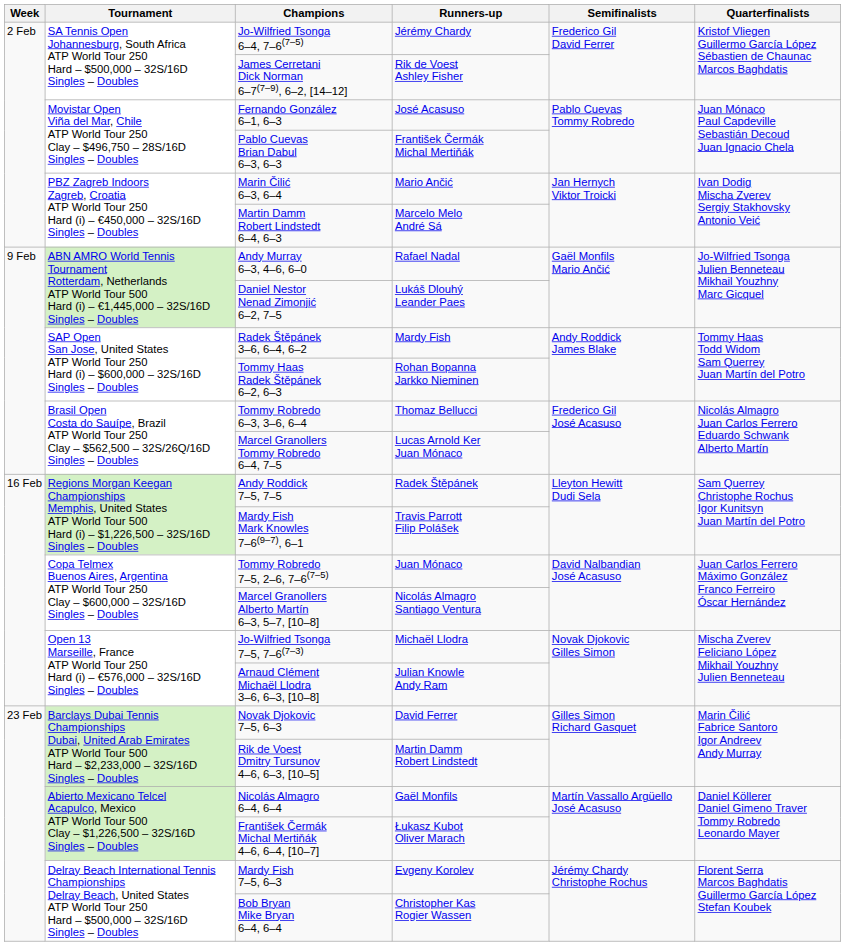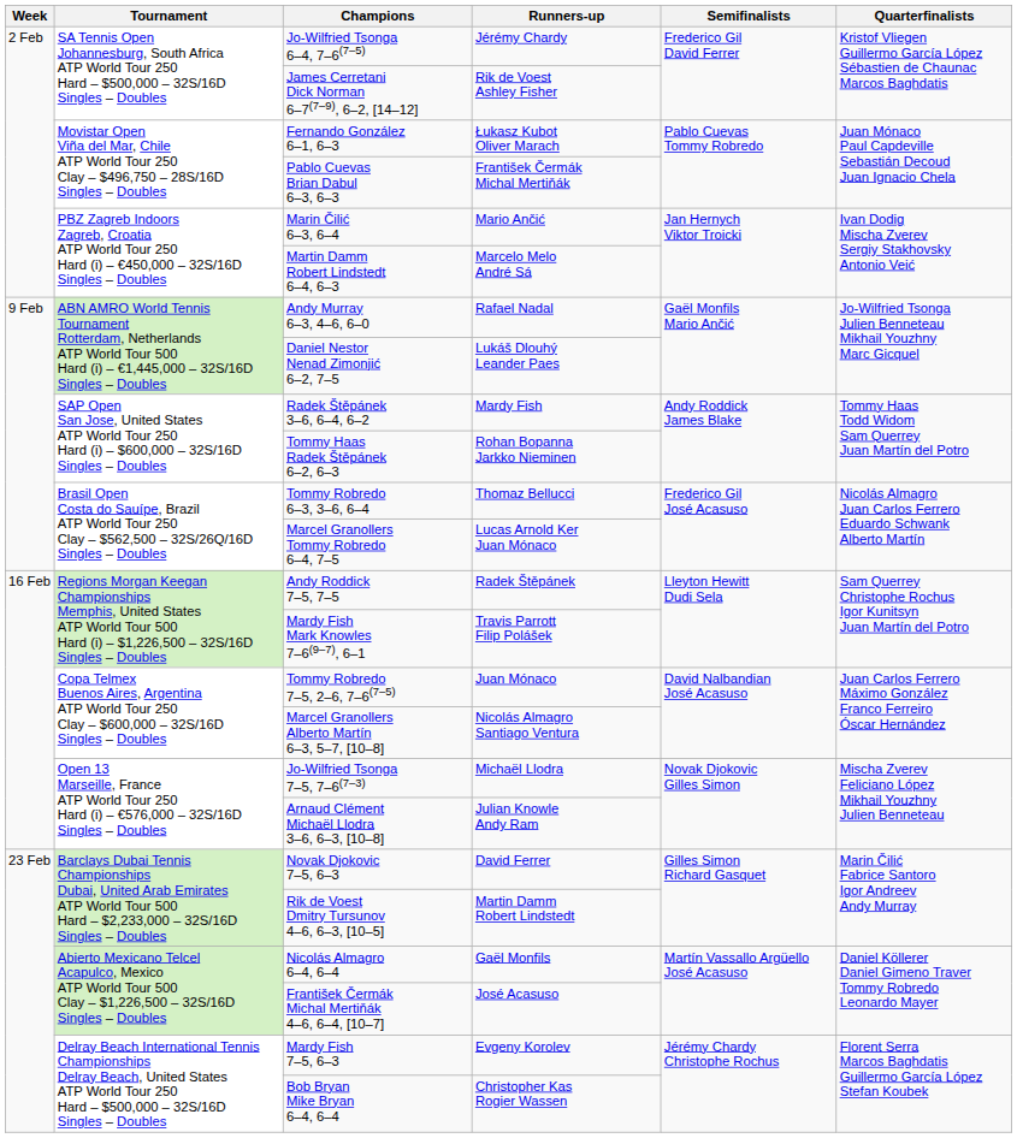 <table class=wikitable style=font-size:95%>
 <tr>
 <th style="width:48px;">Week</th>
 <th style="width:250px;">Tournament</th>
 <th style="width:205px;">Champions</th>
 <th style="width:205px;">Runners-up</th>
 <th style="width:190px;">Semifinalists</th>
 <th style="width:190px;">Quarterfinalists</th>
 </tr>
 <tr valign=top>
 <td rowspan=6>2 Feb</td>
 <td style="background:#ffffff;" rowspan=2><a href='#'>SA Tennis Open</a><br><a href='#'>Johannesburg</a>, South Africa<br>ATP World Tour 250<br>Hard – $500,000 – 32S/16D<br><a href='#'>Singles</a> – <a href='#'>Doubles</a></td>
 <td> <a href='#'>Jo-Wilfried Tsonga</a> <br>6–4, 7–6<sup>(7–5)</sup></td>
 <td> <a href='#'>Jérémy Chardy</a></td>
 <td rowspan=2> <a href='#'>Frederico Gil</a> <br>  <a href='#'>David Ferrer</a></td>
 <td rowspan=2> <a href='#'>Kristof Vliegen</a> <br> <a href='#'>Guillermo García López</a><br> <a href='#'>Sébastien de Chaunac</a><br> <a href='#'>Marcos Baghdatis</a></td>
 </tr>
 <tr valign=top>
 <td> <a href='#'>James Cerretani</a><br> <a href='#'>Dick Norman</a><br>6–7<sup>(7–9)</sup>, 6–2, [14–12]</td>
 <td> <a href='#'>Rik de Voest</a><br> <a href='#'>Ashley Fisher</a></td>
 </tr>
 <tr valign=top>
 <td style="background:#ffffff;" rowspan=2><a href='#'>Movistar Open</a><br> <a href='#'>Viña del Mar</a>, <a href='#'>Chile</a><br>ATP World Tour 250<br>Clay – $496,750 – 28S/16D<br><a href='#'>Singles</a> – <a href='#'>Doubles</a></td>
 <td> <a href='#'>Fernando González</a><br>6–1, 6–3</td>
-<td> <a href='#'>José Acasuso</a></td>
+<td> <a href='#'>Łukasz Kubot</a><br> <a href='#'>Oliver Marach</a></td>
 <td rowspan=2> <a href='#'>Pablo Cuevas</a> <br>  <a href='#'>Tommy Robredo</a></td>
 <td rowspan=2> <a href='#'>Juan Mónaco</a><br> <a href='#'>Paul Capdeville</a> <br> <a href='#'>Sebastián Decoud</a><br> <a href='#'>Juan Ignacio Chela</a></td>
 </tr>
 <tr valign=top>
 <td> <a href='#'>Pablo Cuevas</a><br>  <a href='#'>Brian Dabul</a><br>6–3, 6–3</td>
 <td> <a href='#'>František Čermák</a><br> <a href='#'>Michal Mertiňák</a></td>
 </tr>
 <tr valign=top>
 <td style="background:#ffffff;" rowspan=2><a href='#'>PBZ Zagreb Indoors</a><br> <a href='#'>Zagreb</a>, <a href='#'>Croatia</a><br>ATP World Tour 250<br>Hard (i) – €450,000 – 32S/16D<br><a href='#'>Singles</a> – <a href='#'>Doubles</a></td>
 <td> <a href='#'>Marin Čilić</a> <br>6–3, 6–4</td>
 <td> <a href='#'>Mario Ančić</a></td>
 <td rowspan=2> <a href='#'>Jan Hernych</a> <br>  <a href='#'>Viktor Troicki</a></td>
 <td rowspan=2> <a href='#'>Ivan Dodig</a><br> <a href='#'>Mischa Zverev</a><br> <a href='#'>Sergiy Stakhovsky</a><br> <a href='#'>Antonio Veić</a></td>
 </tr>
 <tr valign=top>
 <td> <a href='#'>Martin Damm</a><br> <a href='#'>Robert Lindstedt</a><br>6–4, 6–3</td>
 <td> <a href='#'>Marcelo Melo</a><br> <a href='#'>André Sá</a></td>
 </tr>
 <tr valign=top>
 <td rowspan=6>9 Feb</td>
 <td style="background:#d4f1c5;" rowspan=2><a href='#'>ABN AMRO World Tennis Tournament</a><br> <a href='#'>Rotterdam</a>, Netherlands<br>ATP World Tour 500<br>Hard (i) – €1,445,000 – 32S/16D<br><a href='#'>Singles</a> – <a href='#'>Doubles</a></td>
 <td> <a href='#'>Andy Murray</a><br>6–3, 4–6, 6–0</td>
 <td> <a href='#'>Rafael Nadal</a></td>
 <td rowspan=2> <a href='#'>Gaël Monfils</a> <br> <a href='#'>Mario Ančić</a></td>
 <td rowspan=2> <a href='#'>Jo-Wilfried Tsonga</a><br> <a href='#'>Julien Benneteau</a><br> <a href='#'>Mikhail Youzhny</a><br> <a href='#'>Marc Gicquel</a></td>
 </tr>
 <tr valign=top>
 <td> <a href='#'>Daniel Nestor</a><br> <a href='#'>Nenad Zimonjić</a><br>6–2, 7–5</td>
 <td> <a href='#'>Lukáš Dlouhý</a><br> <a href='#'>Leander Paes</a></td>
 </tr>
 <tr valign=top>
 <td style="background:#ffffff;" rowspan=2><a href='#'>SAP Open</a><br> <a href='#'>San Jose</a>, United States<br>ATP World Tour 250<br>Hard (i) – $600,000 – 32S/16D<br><a href='#'>Singles</a> – <a href='#'>Doubles</a></td>
 <td> <a href='#'>Radek Štěpánek</a> <br>3–6, 6–4, 6–2</td>
 <td> <a href='#'>Mardy Fish</a></td>
 <td rowspan=2> <a href='#'>Andy Roddick</a><br> <a href='#'>James Blake</a></td>
 <td rowspan=2> <a href='#'>Tommy Haas</a><br> <a href='#'>Todd Widom</a><br> <a href='#'>Sam Querrey</a><br> <a href='#'>Juan Martín del Potro</a></td>
 </tr>
 <tr valign=top>
 <td> <a href='#'>Tommy Haas</a><br> <a href='#'>Radek Štěpánek</a><br>6–2, 6–3</td>
 <td> <a href='#'>Rohan Bopanna</a><br> <a href='#'>Jarkko Nieminen</a></td>
 </tr>
 <tr valign=top>
 <td style="background:#ffffff;" rowspan=2><a href='#'>Brasil Open</a><br><a href='#'>Costa do Sauípe</a>, Brazil<br>ATP World Tour 250<br>Clay – $562,500 – 32S/26Q/16D<br><a href='#'>Singles</a> – <a href='#'>Doubles</a></td>
 <td> <a href='#'>Tommy Robredo</a><br>6–3, 3–6, 6–4</td>
 <td> <a href='#'>Thomaz Bellucci</a></td>
 <td rowspan=2> <a href='#'>Frederico Gil</a><br> <a href='#'>José Acasuso</a></td>
 <td rowspan=2> <a href='#'>Nicolás Almagro</a><br> <a href='#'>Juan Carlos Ferrero</a><br> <a href='#'>Eduardo Schwank</a><br> <a href='#'>Alberto Martín</a></td>
 </tr>
 <tr valign=top>
 <td> <a href='#'>Marcel Granollers</a><br> <a href='#'>Tommy Robredo</a><br>6–4, 7–5</td>
 <td> <a href='#'>Lucas Arnold Ker</a><br> <a href='#'>Juan Mónaco</a></td>
 </tr>
 <tr valign=top>
 <td rowspan=6>16 Feb</td>
 <td style="background:#d4f1c5;" rowspan=2><a href='#'>Regions Morgan Keegan Championships</a><br> <a href='#'>Memphis</a>, United States<br>ATP World Tour 500<br>Hard (i) – $1,226,500 – 32S/16D<br><a href='#'>Singles</a> – <a href='#'>Doubles</a></td>
 <td> <a href='#'>Andy Roddick</a><br>7–5, 7–5</td>
 <td> <a href='#'>Radek Štěpánek</a></td>
 <td rowspan=2> <a href='#'>Lleyton Hewitt</a> <br> <a href='#'>Dudi Sela</a></td>
 <td rowspan=2> <a href='#'>Sam Querrey</a><br> <a href='#'>Christophe Rochus</a><br> <a href='#'>Igor Kunitsyn</a><br> <a href='#'>Juan Martín del Potro</a></td>
 </tr>
 <tr valign=top>
 <td> <a href='#'>Mardy Fish</a><br> <a href='#'>Mark Knowles</a><br>7–6<sup>(9–7)</sup>, 6–1</td>
 <td> <a href='#'>Travis Parrott</a><br> <a href='#'>Filip Polášek</a></td>
 </tr>
 <tr valign=top>
 <td style="background:#ffffff;" rowspan=2><a href='#'>Copa Telmex</a><br><a href='#'>Buenos Aires</a>, <a href='#'>Argentina</a><br>ATP World Tour 250<br>Clay – $600,000 – 32S/16D<br><a href='#'>Singles</a> – <a href='#'>Doubles</a></td>
 <td> <a href='#'>Tommy Robredo</a><br>7–5, 2–6, 7–6<sup>(7–5)</sup></td>
 <td> <a href='#'>Juan Mónaco</a></td>
 <td rowspan=2> <a href='#'>David Nalbandian</a><br> <a href='#'>José Acasuso</a></td>
 <td rowspan=2> <a href='#'>Juan Carlos Ferrero</a><br> <a href='#'>Máximo González</a><br> <a href='#'>Franco Ferreiro</a><br> <a href='#'>Óscar Hernández</a></td>
 </tr>
 <tr valign=top>
 <td> <a href='#'>Marcel Granollers</a><br> <a href='#'>Alberto Martín</a><br>6–3, 5–7, [10–8]</td>
 <td> <a href='#'>Nicolás Almagro</a><br> <a href='#'>Santiago Ventura</a></td>
 </tr>
 <tr valign=top>
 <td style="background:#ffffff;" rowspan=2><a href='#'>Open 13</a><br> <a href='#'>Marseille</a>, France<br>ATP World Tour 250<br>Hard (i) – €576,000 – 32S/16D<br><a href='#'>Singles</a> – <a href='#'>Doubles</a></td>
 <td> <a href='#'>Jo-Wilfried Tsonga</a><br>7–5, 7–6<sup>(7–3)</sup></td>
 <td> <a href='#'>Michaël Llodra</a></td>
 <td rowspan=2> <a href='#'>Novak Djokovic</a><br> <a href='#'>Gilles Simon</a></td>
 <td rowspan=2> <a href='#'>Mischa Zverev</a><br> <a href='#'>Feliciano López</a><br> <a href='#'>Mikhail Youzhny</a><br> <a href='#'>Julien Benneteau</a></td>
 </tr>
 <tr valign=top>
 <td> <a href='#'>Arnaud Clément</a><br> <a href='#'>Michaël Llodra</a><br>3–6, 6–3, [10–8]</td>
 <td> <a href='#'>Julian Knowle</a><br> <a href='#'>Andy Ram</a></td>
 </tr>
 <tr valign=top>
 <td rowspan=6>23 Feb</td>
 <td style="background:#d4f1c5;" rowspan=2><a href='#'>Barclays Dubai Tennis Championships</a><br> <a href='#'>Dubai</a>, <a href='#'>United Arab Emirates</a><br>ATP World Tour 500<br>Hard – $2,233,000 – 32S/16D<br><a href='#'>Singles</a> – <a href='#'>Doubles</a></td>
 <td> <a href='#'>Novak Djokovic</a><br>7–5, 6–3</td>
 <td> <a href='#'>David Ferrer</a></td>
 <td rowspan=2> <a href='#'>Gilles Simon</a><br> <a href='#'>Richard Gasquet</a></td>
 <td rowspan=2> <a href='#'>Marin Čilić</a><br> <a href='#'>Fabrice Santoro</a><br> <a href='#'>Igor Andreev</a><br> <a href='#'>Andy Murray</a></td>
 </tr>
 <tr valign=top>
 <td> <a href='#'>Rik de Voest</a><br> <a href='#'>Dmitry Tursunov</a><br>4–6, 6–3, [10–5]</td>
 <td> <a href='#'>Martin Damm</a><br> <a href='#'>Robert Lindstedt</a></td>
 </tr>
 <tr valign=top>
 <td style="background:#d4f1c5;" rowspan=2><a href='#'>Abierto Mexicano Telcel</a><br> <a href='#'>Acapulco</a>, Mexico<br>ATP World Tour 500<br>Clay – $1,226,500 – 32S/16D<br><a href='#'>Singles</a> – <a href='#'>Doubles</a></td>
 <td> <a href='#'>Nicolás Almagro</a><br>6–4, 6–4</td>
 <td> <a href='#'>Gaël Monfils</a></td>
 <td rowspan=2> <a href='#'>Martín Vassallo Argüello</a> <br> <a href='#'>José Acasuso</a></td>
 <td rowspan=2> <a href='#'>Daniel Köllerer</a><br> <a href='#'>Daniel Gimeno Traver</a><br> <a href='#'>Tommy Robredo</a><br> <a href='#'>Leonardo Mayer</a></td>
 </tr>
 <tr valign=top>
 <td> <a href='#'>František Čermák</a><br> <a href='#'>Michal Mertiňák</a><br>4–6, 6–4, [10–7]</td>
-<td> <a href='#'>Łukasz Kubot</a><br> <a href='#'>Oliver Marach</a></td>
+<td> <a href='#'>José Acasuso</a></td>
 </tr>
 <tr valign=top>
 <td style="background:#ffffff;" rowspan=2><a href='#'>Delray Beach International Tennis Championships</a><br> <a href='#'>Delray Beach</a>, United States<br>ATP World Tour 250<br>Hard – $500,000 – 32S/16D<br><a href='#'>Singles</a> – <a href='#'>Doubles</a></td>
 <td> <a href='#'>Mardy Fish</a><br>7–5, 6–3</td>
 <td> <a href='#'>Evgeny Korolev</a></td>
 <td rowspan=2> <a href='#'>Jérémy Chardy</a><br> <a href='#'>Christophe Rochus</a></td>
 <td rowspan=2> <a href='#'>Florent Serra</a><br> <a href='#'>Marcos Baghdatis</a><br> <a href='#'>Guillermo García López</a><br> <a href='#'>Stefan Koubek</a></td>
 </tr>
 <tr valign=top>
 <td> <a href='#'>Bob Bryan</a><br> <a href='#'>Mike Bryan</a><br>6–4, 6–4</td>
 <td> <a href='#'>Christopher Kas</a><br> <a href='#'>Rogier Wassen</a></td>
 </tr>
 </table>
